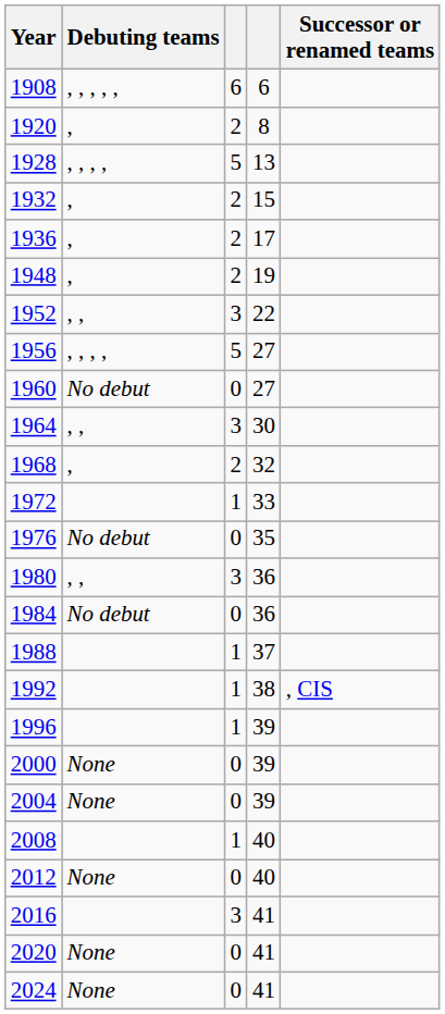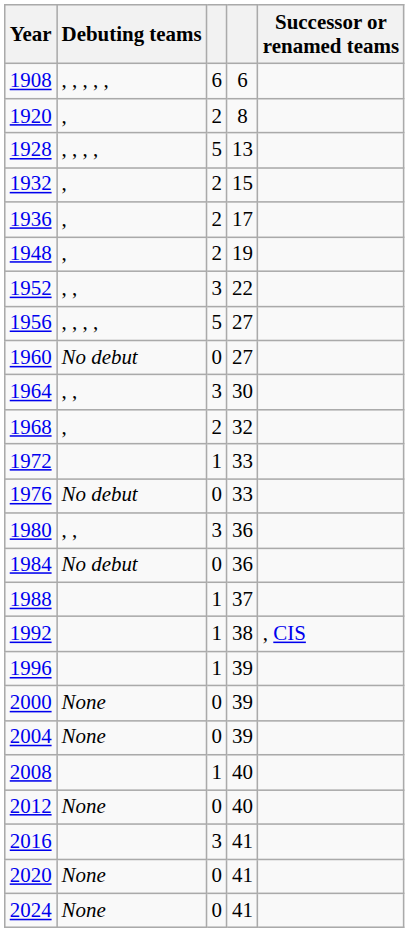 <table class="wikitable" style="text-align:center; font-size:85%;">
 <tr>
 <th>Year</th>
 <th>Debuting teams</th>
 <th></th>
 <th></th>
 <th>Successor or<br>renamed teams</th>
 </tr>
 <tr>
 <td><a href='#'>1908</a></td>
 <td align=left>, , , , , </td>
 <td>6</td>
 <td>6</td>
 <td></td>
 </tr>
 <tr>
 <td><a href='#'>1920</a></td>
 <td align=left>, </td>
 <td>2</td>
 <td>8</td>
 <td align=left></td>
 </tr>
 <tr>
 <td><a href='#'>1928</a></td>
 <td align=left>, , , , </td>
 <td>5</td>
 <td>13</td>
 <td></td>
 </tr>
 <tr>
 <td><a href='#'>1932</a></td>
 <td align=left>, </td>
 <td>2</td>
 <td>15</td>
 <td></td>
 </tr>
 <tr>
 <td><a href='#'>1936</a></td>
 <td align=left>, </td>
 <td>2</td>
 <td>17</td>
 <td></td>
 </tr>
 <tr>
 <td><a href='#'>1948</a></td>
 <td align=left>, </td>
 <td>2</td>
 <td>19</td>
 <td></td>
 </tr>
 <tr>
 <td><a href='#'>1952</a></td>
 <td align=left>, , </td>
 <td>3</td>
 <td>22</td>
 <td></td>
 </tr>
 <tr>
 <td><a href='#'>1956</a></td>
 <td align=left>, , , , </td>
 <td>5</td>
 <td>27</td>
 <td></td>
 </tr>
 <tr>
 <td><a href='#'>1960</a></td>
 <td align=left><em>No debut</em></td>
 <td>0</td>
 <td>27</td>
 <td></td>
 </tr>
 <tr>
 <td><a href='#'>1964</a></td>
 <td align=left>, , </td>
 <td>3</td>
 <td>30</td>
 <td align=left></td>
 </tr>
 <tr>
 <td><a href='#'>1968</a></td>
 <td align=left>, </td>
 <td>2</td>
 <td>32</td>
 <td align=left></td>
 </tr>
 <tr>
 <td><a href='#'>1972</a></td>
 <td align=left></td>
 <td>1</td>
 <td>33</td>
 <td></td>
 </tr>
 <tr>
 <td><a href='#'>1976</a></td>
 <td align=left><em>No debut</em></td>
 <td>0</td>
-<td>35</td>
+<td>33</td>
 <td></td>
 </tr>
 <tr>
 <td><a href='#'>1980</a></td>
 <td align=left>, , </td>
 <td>3</td>
 <td>36</td>
 <td></td>
 </tr>
 <tr>
 <td><a href='#'>1984</a></td>
 <td align=left><em>No debut</em></td>
 <td>0</td>
 <td>36</td>
 <td></td>
 </tr>
 <tr>
 <td><a href='#'>1988</a></td>
 <td align=left></td>
 <td>1</td>
 <td>37</td>
 <td></td>
 </tr>
 <tr>
 <td><a href='#'>1992</a></td>
 <td align=left></td>
 <td>1</td>
 <td>38</td>
 <td align=left>,  <a href='#'>CIS</a></td>
 </tr>
 <tr>
 <td><a href='#'>1996</a></td>
 <td align=left></td>
 <td>1</td>
 <td>39</td>
 <td></td>
 </tr>
 <tr>
 <td><a href='#'>2000</a></td>
 <td align=left><em>None</em></td>
 <td>0</td>
 <td>39</td>
 <td></td>
 </tr>
 <tr>
 <td><a href='#'>2004</a></td>
 <td align=left><em>None</em></td>
 <td>0</td>
 <td>39</td>
 <td></td>
 </tr>
 <tr>
 <td><a href='#'>2008</a></td>
 <td align=left></td>
 <td>1</td>
 <td>40</td>
 <td></td>
 </tr>
 <tr>
 <td><a href='#'>2012</a></td>
 <td align=left><em>None</em></td>
 <td>0</td>
 <td>40</td>
 <td></td>
 </tr>
 <tr>
 <td><a href='#'>2016</a></td>
 <td align=left></td>
 <td>3</td>
 <td>41</td>
 <td></td>
 </tr>
 <tr>
 <td><a href='#'>2020</a></td>
 <td align=left><em>None</em></td>
 <td>0</td>
 <td>41</td>
 <td></td>
 </tr>
 <tr>
 <td><a href='#'>2024</a></td>
 <td align=left><em>None</em></td>
 <td>0</td>
 <td>41</td>
 <td></td>
 </tr>
 </table>
